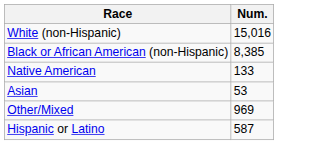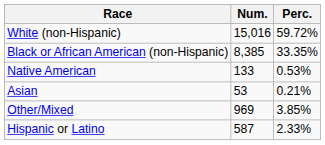 <table class="wikitable">
 <tr>
 <th>Race</th>
 <th>Num.</th>
+<th>Perc.</th>
 </tr>
 <tr>
 <td><a href='#'>White</a> (non-Hispanic)</td>
 <td>15,016</td>
+<td>59.72%</td>
 </tr>
 <tr>
 <td><a href='#'>Black or African American</a> (non-Hispanic)</td>
 <td>8,385</td>
+<td>33.35%</td>
 </tr>
 <tr>
 <td><a href='#'>Native American</a></td>
 <td>133</td>
+<td>0.53%</td>
 </tr>
 <tr>
 <td><a href='#'>Asian</a></td>
 <td>53</td>
+<td>0.21%</td>
 </tr>
 <tr>
 <td><a href='#'>Other/Mixed</a></td>
 <td>969</td>
+<td>3.85%</td>
 </tr>
 <tr>
 <td><a href='#'>Hispanic</a> or <a href='#'>Latino</a></td>
 <td>587</td>
+<td>2.33%</td>
 </tr>
 </table>
